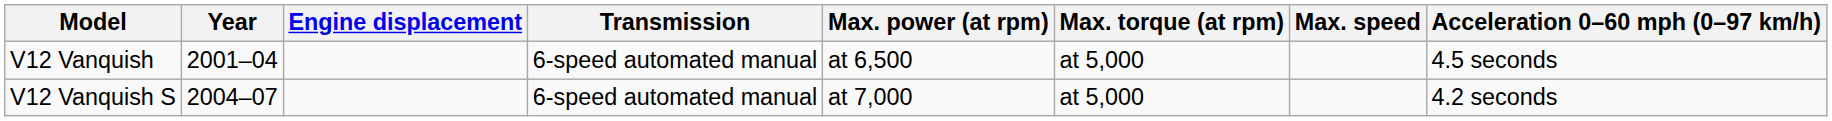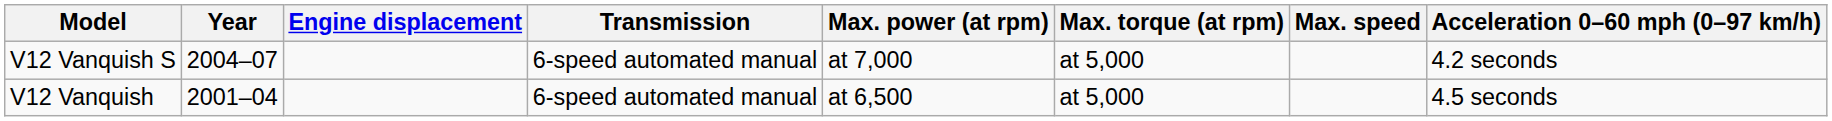 <table class="wikitable">
 <tr>
 <th>Model</th>
 <th>Year</th>
 <th><a href='#'>Engine displacement</a></th>
 <th>Transmission</th>
 <th>Max. power (at rpm)</th>
 <th>Max. torque (at rpm)</th>
 <th>Max. speed</th>
 <th>Acceleration 0–60 mph (0–97 km/h)</th>
 </tr>
 <tr>
+<td>V12 Vanquish S</td>
+<td>2004–07</td>
+<td></td>
+<td>6-speed automated manual</td>
+<td> at 7,000</td>
+<td> at 5,000</td>
+<td></td>
+<td>4.2 seconds</td>
+</tr>
+<tr>
 <td>V12 Vanquish</td>
 <td>2001–04</td>
 <td></td>
 <td>6-speed automated manual</td>
 <td> at 6,500</td>
 <td> at 5,000</td>
 <td></td>
 <td>4.5 seconds</td>
 </tr>
-<tr>
-<td>V12 Vanquish S</td>
-<td>2004–07</td>
-<td></td>
-<td>6-speed automated manual</td>
-<td> at 7,000</td>
-<td> at 5,000</td>
-<td></td>
-<td>4.2 seconds</td>
-</tr>
 </table>
